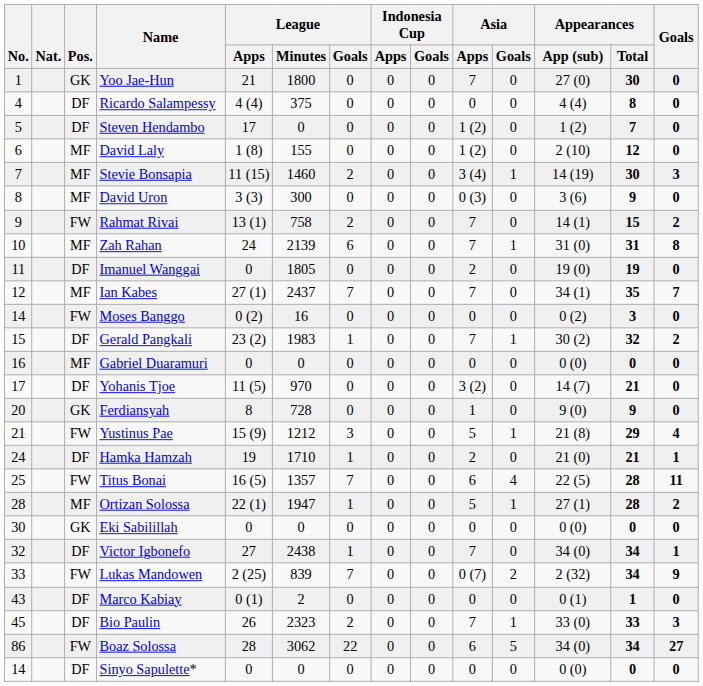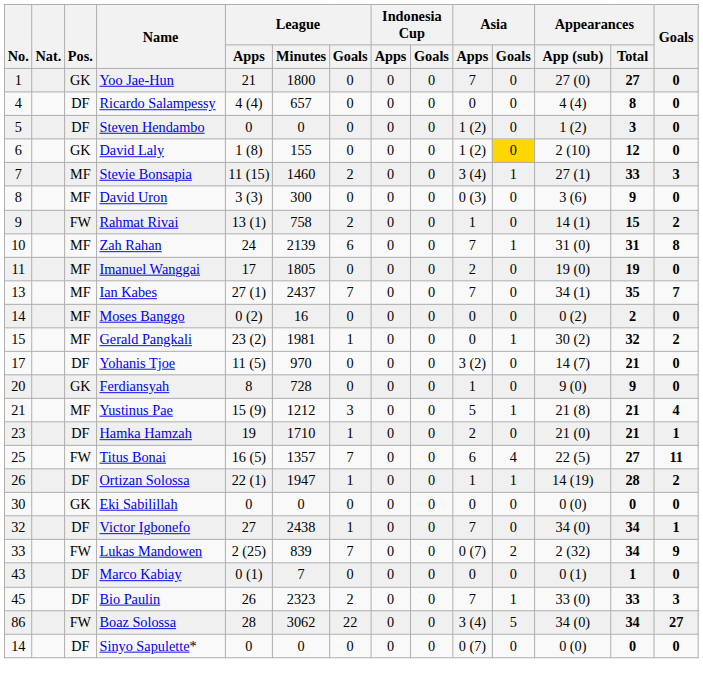 <table class="wikitable" style="font-size: 95%; text-align: center;">
 <tr>
 <th rowspan="2" valign="bottom">No.</th>
 <th rowspan="2" valign="bottom">Nat.</th>
 <th rowspan="2" valign="bottom">Pos.</th>
 <th rowspan="2" width="130">Name</th>
 <th colspan="3" width="120">League</th>
 <th colspan="2" width="80">Indonesia Cup</th>
 <th colspan="2" width="80">Asia</th>
 <th colspan="2" width="120">Appearances</th>
 <th rowspan="2" width="40">Goals</th>
 </tr>
 <tr>
 <th>Apps</th>
 <th>Minutes</th>
 <th>Goals</th>
 <th>Apps</th>
 <th>Goals</th>
 <th>Apps</th>
 <th>Goals</th>
 <th>App (sub)</th>
 <th>Total</th>
 </tr>
 <tr bgcolor=#F0F0F0>
 <td>1</td>
 <td></td>
 <td>GK</td>
 <td align=left><a href='#'>Yoo Jae-Hun</a></td>
 <td>21</td>
 <td>1800</td>
 <td>0</td>
 <td>0</td>
 <td>0</td>
 <td>7</td>
 <td>0</td>
 <td>27 (0)</td>
-<td><strong>30</strong></td>
+<td><strong>27</strong></td>
 <td><strong>0</strong></td>
 </tr>
 <tr>
 <td>4</td>
 <td></td>
 <td>DF</td>
 <td align=left><a href='#'>Ricardo Salampessy</a></td>
 <td>4 (4)</td>
-<td>375</td>
+<td>657</td>
 <td>0</td>
 <td>0</td>
 <td>0</td>
 <td>0</td>
 <td>0</td>
 <td>4 (4)</td>
 <td><strong>8</strong></td>
 <td><strong>0</strong></td>
 </tr>
 <tr bgcolor=#F0F0F0>
 <td>5</td>
 <td></td>
 <td>DF</td>
 <td align=left><a href='#'>Steven Hendambo</a></td>
-<td>17</td>
+<td>0</td>
 <td>0</td>
 <td>0</td>
 <td>0</td>
 <td>0</td>
 <td>1 (2)</td>
 <td>0</td>
 <td>1 (2)</td>
-<td><strong>7</strong></td>
+<td><strong>3</strong></td>
 <td><strong>0</strong></td>
 </tr>
 <tr>
 <td>6</td>
 <td></td>
-<td>MF</td>
+<td>GK</td>
 <td align=left><a href='#'>David Laly</a></td>
 <td>1 (8)</td>
 <td>155</td>
 <td>0</td>
 <td>0</td>
 <td>0</td>
 <td>1 (2)</td>
-<td>0</td>
+<td style="background: gold;">0</td>
 <td>2 (10)</td>
 <td><strong>12</strong></td>
 <td><strong>0</strong></td>
 </tr>
 <tr bgcolor=#F0F0F0>
 <td>7</td>
 <td></td>
 <td>MF</td>
 <td align=left><a href='#'>Stevie Bonsapia</a></td>
 <td>11 (15)</td>
 <td>1460</td>
 <td>2</td>
 <td>0</td>
 <td>0</td>
 <td>3 (4)</td>
 <td>1</td>
-<td>14 (19)</td>
-<td><strong>30</strong></td>
+<td>27 (1)</td>
+<td><strong>33</strong></td>
 <td><strong>3</strong></td>
 </tr>
 <tr>
 <td>8</td>
 <td></td>
 <td>MF</td>
 <td align=left><a href='#'>David Uron</a></td>
 <td>3 (3)</td>
 <td>300</td>
 <td>0</td>
 <td>0</td>
 <td>0</td>
 <td>0 (3)</td>
 <td>0</td>
 <td>3 (6)</td>
 <td><strong>9</strong></td>
 <td><strong>0</strong></td>
 </tr>
 <tr bgcolor=#F0F0F0>
 <td>9</td>
 <td></td>
 <td>FW</td>
 <td align=left><a href='#'>Rahmat Rivai</a></td>
 <td>13 (1)</td>
 <td>758</td>
 <td>2</td>
 <td>0</td>
 <td>0</td>
-<td>7</td>
+<td>1</td>
 <td>0</td>
 <td>14 (1)</td>
 <td><strong>15</strong></td>
 <td><strong>2</strong></td>
 </tr>
 <tr>
 <td>10</td>
 <td></td>
 <td>MF</td>
 <td align=left><a href='#'>Zah Rahan</a></td>
 <td>24</td>
 <td>2139</td>
 <td>6</td>
 <td>0</td>
 <td>0</td>
 <td>7</td>
 <td>1</td>
 <td>31 (0)</td>
 <td><strong>31</strong></td>
 <td><strong>8</strong></td>
 </tr>
 <tr bgcolor=#F0F0F0>
 <td>11</td>
 <td></td>
-<td>DF</td>
+<td>MF</td>
 <td align=left><a href='#'>Imanuel Wanggai</a></td>
-<td>0</td>
+<td>17</td>
 <td>1805</td>
 <td>0</td>
 <td>0</td>
 <td>0</td>
 <td>2</td>
 <td>0</td>
 <td>19 (0)</td>
 <td><strong>19</strong></td>
 <td><strong>0</strong></td>
 </tr>
 <tr>
-<td>12</td>
+<td>13</td>
 <td></td>
 <td>MF</td>
 <td align=left><a href='#'>Ian Kabes</a></td>
 <td>27 (1)</td>
 <td>2437</td>
 <td>7</td>
 <td>0</td>
 <td>0</td>
 <td>7</td>
 <td>0</td>
 <td>34 (1)</td>
 <td><strong>35</strong></td>
 <td><strong>7</strong></td>
 </tr>
 <tr bgcolor=#F0F0F0>
 <td>14</td>
 <td></td>
-<td>FW</td>
+<td>MF</td>
 <td align=left><a href='#'>Moses Banggo</a></td>
 <td>0 (2)</td>
 <td>16</td>
 <td>0</td>
 <td>0</td>
 <td>0</td>
 <td>0</td>
 <td>0</td>
 <td>0 (2)</td>
-<td><strong>3</strong></td>
+<td><strong>2</strong></td>
 <td><strong>0</strong></td>
 </tr>
 <tr>
 <td>15</td>
 <td></td>
-<td>DF</td>
+<td>MF</td>
 <td align=left><a href='#'>Gerald Pangkali</a></td>
 <td>23 (2)</td>
-<td>1983</td>
+<td>1981</td>
 <td>1</td>
 <td>0</td>
 <td>0</td>
-<td>7</td>
+<td>0</td>
 <td>1</td>
 <td>30 (2)</td>
 <td><strong>32</strong></td>
 <td><strong>2</strong></td>
-</tr>
-<tr bgcolor=#F0F0F0>
-<td>16</td>
-<td></td>
-<td>MF</td>
-<td align=left><a href='#'>Gabriel Duaramuri</a></td>
-<td>0</td>
-<td>0</td>
-<td>0</td>
-<td>0</td>
-<td>0</td>
-<td>0</td>
-<td>0</td>
-<td>0 (0)</td>
-<td><strong>0</strong></td>
-<td><strong>0</strong></td>
 </tr>
 <tr>
 <td>17</td>
 <td></td>
 <td>DF</td>
 <td align=left><a href='#'>Yohanis Tjoe</a></td>
 <td>11 (5)</td>
 <td>970</td>
 <td>0</td>
 <td>0</td>
 <td>0</td>
 <td>3 (2)</td>
 <td>0</td>
 <td>14 (7)</td>
 <td><strong>21</strong></td>
 <td><strong>0</strong></td>
 </tr>
 <tr bgcolor=#F0F0F0>
 <td>20</td>
 <td></td>
 <td>GK</td>
 <td align=left><a href='#'>Ferdiansyah</a></td>
 <td>8</td>
 <td>728</td>
 <td>0</td>
 <td>0</td>
 <td>0</td>
 <td>1</td>
 <td>0</td>
 <td>9 (0)</td>
 <td><strong>9</strong></td>
 <td><strong>0</strong></td>
 </tr>
 <tr>
 <td>21</td>
 <td></td>
-<td>FW</td>
+<td>MF</td>
 <td align=left><a href='#'>Yustinus Pae</a></td>
 <td>15 (9)</td>
 <td>1212</td>
 <td>3</td>
 <td>0</td>
 <td>0</td>
 <td>5</td>
 <td>1</td>
 <td>21 (8)</td>
-<td><strong>29</strong></td>
+<td><strong>21</strong></td>
 <td><strong>4</strong></td>
 </tr>
 <tr bgcolor=#F0F0F0>
-<td>24</td>
+<td>23</td>
 <td></td>
 <td>DF</td>
 <td align=left><a href='#'>Hamka Hamzah</a></td>
 <td>19</td>
 <td>1710</td>
 <td>1</td>
 <td>0</td>
 <td>0</td>
 <td>2</td>
 <td>0</td>
 <td>21 (0)</td>
 <td><strong>21</strong></td>
 <td><strong>1</strong></td>
 </tr>
 <tr>
 <td>25</td>
 <td></td>
 <td>FW</td>
 <td align=left><a href='#'>Titus Bonai</a></td>
 <td>16 (5)</td>
 <td>1357</td>
 <td>7</td>
 <td>0</td>
 <td>0</td>
 <td>6</td>
 <td>4</td>
 <td>22 (5)</td>
-<td><strong>28</strong></td>
+<td><strong>27</strong></td>
 <td><strong>11</strong></td>
 </tr>
 <tr bgcolor=#F0F0F0>
-<td>28</td>
+<td>26</td>
 <td></td>
-<td>MF</td>
+<td>DF</td>
 <td align=left><a href='#'>Ortizan Solossa</a></td>
 <td>22 (1)</td>
 <td>1947</td>
 <td>1</td>
 <td>0</td>
 <td>0</td>
-<td>5</td>
 <td>1</td>
-<td>27 (1)</td>
+<td>1</td>
+<td>14 (19)</td>
 <td><strong>28</strong></td>
 <td><strong>2</strong></td>
 </tr>
 <tr>
 <td>30</td>
 <td></td>
 <td>GK</td>
 <td align=left><a href='#'>Eki Sabilillah</a></td>
 <td>0</td>
 <td>0</td>
 <td>0</td>
 <td>0</td>
 <td>0</td>
 <td>0</td>
 <td>0</td>
 <td>0 (0)</td>
 <td><strong>0</strong></td>
 <td><strong>0</strong></td>
 </tr>
 <tr bgcolor=#F0F0F0>
 <td>32</td>
 <td></td>
 <td>DF</td>
 <td align=left><a href='#'>Victor Igbonefo</a></td>
 <td>27</td>
 <td>2438</td>
 <td>1</td>
 <td>0</td>
 <td>0</td>
 <td>7</td>
 <td>0</td>
 <td>34 (0)</td>
 <td><strong>34</strong></td>
 <td><strong>1</strong></td>
 </tr>
 <tr>
 <td>33</td>
 <td></td>
 <td>FW</td>
 <td align=left><a href='#'>Lukas Mandowen</a></td>
 <td>2 (25)</td>
 <td>839</td>
 <td>7</td>
 <td>0</td>
 <td>0</td>
 <td>0 (7)</td>
 <td>2</td>
 <td>2 (32)</td>
 <td><strong>34</strong></td>
 <td><strong>9</strong></td>
 </tr>
 <tr bgcolor=#F0F0F0>
 <td>43</td>
 <td></td>
 <td>DF</td>
 <td align=left><a href='#'>Marco Kabiay</a></td>
 <td>0 (1)</td>
-<td>2</td>
+<td>7</td>
 <td>0</td>
 <td>0</td>
 <td>0</td>
 <td>0</td>
 <td>0</td>
 <td>0 (1)</td>
 <td><strong>1</strong></td>
 <td><strong>0</strong></td>
 </tr>
 <tr>
 <td>45</td>
 <td></td>
 <td>DF</td>
 <td align=left><a href='#'>Bio Paulin</a></td>
 <td>26</td>
 <td>2323</td>
 <td>2</td>
 <td>0</td>
 <td>0</td>
 <td>7</td>
 <td>1</td>
 <td>33 (0)</td>
 <td><strong>33</strong></td>
 <td><strong>3</strong></td>
 </tr>
 <tr bgcolor=#F0F0F0>
 <td>86</td>
 <td></td>
 <td>FW</td>
 <td align=left><a href='#'>Boaz Solossa</a></td>
 <td>28</td>
 <td>3062</td>
 <td>22</td>
 <td>0</td>
 <td>0</td>
-<td>6</td>
+<td>3 (4)</td>
 <td>5</td>
 <td>34 (0)</td>
 <td><strong>34</strong></td>
 <td><strong>27</strong></td>
 </tr>
 <tr>
 <td>14</td>
 <td></td>
 <td>DF</td>
 <td align=left><a href='#'>Sinyo Sapulette</a>*</td>
 <td>0</td>
 <td>0</td>
 <td>0</td>
 <td>0</td>
 <td>0</td>
-<td>0</td>
+<td>0 (7)</td>
 <td>0</td>
 <td>0 (0)</td>
 <td><strong>0</strong></td>
 <td><strong>0</strong></td>
 </tr>
 </table>
